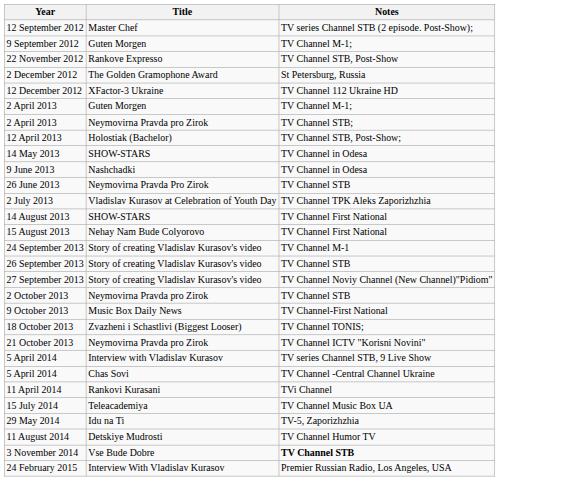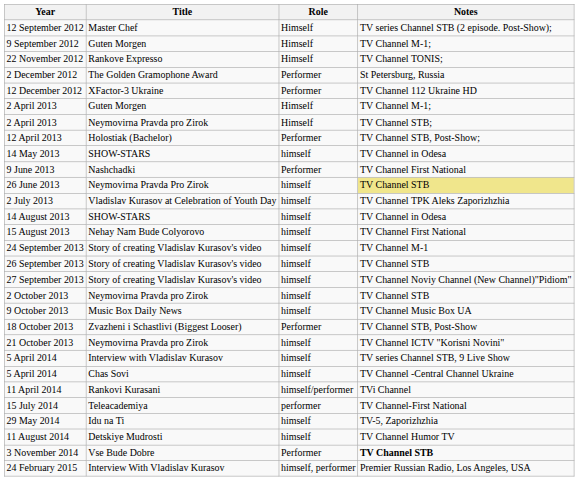 <table class="wikitable">
 <tr>
 <th>Year</th>
 <th>Title</th>
+<th>Role</th>
 <th>Notes</th>
 </tr>
 <tr>
 <td>12 September 2012</td>
 <td>Master Chef</td>
+<td>Himself</td>
 <td>TV series Channel STB (2 episode. Post-Show);</td>
 </tr>
 <tr>
 <td>9 September 2012</td>
 <td>Guten Morgen</td>
+<td>Himself</td>
 <td>TV Channel M-1;</td>
 </tr>
 <tr>
 <td>22 November 2012</td>
 <td>Rankove Expresso</td>
-<td>TV Channel STB, Post-Show</td>
+<td>Himself</td>
+<td>TV Channel TONIS;</td>
 </tr>
 <tr>
 <td>2 December 2012</td>
 <td>The Golden Gramophone Award</td>
+<td>Performer</td>
 <td>St Petersburg, Russia</td>
 </tr>
 <tr>
 <td>12 December 2012</td>
 <td>XFactor-3 Ukraine</td>
+<td>Performer </td>
 <td>TV Channel 112 Ukraine HD</td>
 </tr>
 <tr>
 <td>2 April 2013</td>
 <td>Guten Morgen</td>
+<td>Himself</td>
 <td>TV Channel M-1;</td>
 </tr>
 <tr>
 <td>2 April 2013</td>
 <td>Neymovirna Pravda pro Zirok</td>
+<td>Himself</td>
 <td>TV Channel STB;</td>
 </tr>
 <tr>
 <td>12 April 2013</td>
 <td>Holostiak (Bachelor)</td>
+<td>Performer</td>
 <td>TV Channel STB, Post-Show;</td>
 </tr>
 <tr>
 <td>14 May 2013</td>
 <td>SHOW-STARS</td>
+<td>himself</td>
 <td>TV Channel in Odesa</td>
 </tr>
 <tr>
 <td>9 June 2013</td>
 <td>Nashchadki</td>
-<td>TV Channel in Odesa</td>
+<td>Performer</td>
+<td>TV Channel First National</td>
 </tr>
 <tr>
 <td>26 June 2013</td>
 <td>Neymovirna Pravda Pro Zirok</td>
-<td>TV Channel STB</td>
+<td>himself</td>
+<td style="background: khaki;">TV Channel STB</td>
 </tr>
 <tr>
 <td>2 July 2013</td>
 <td>Vladislav Kurasov at Celebration of Youth Day</td>
+<td>himself</td>
 <td>TV Channel TPK Aleks Zaporizhzhia</td>
 </tr>
 <tr>
 <td>14 August 2013</td>
 <td>SHOW-STARS</td>
-<td>TV Channel First National</td>
+<td>himself</td>
+<td>TV Channel in Odesa</td>
 </tr>
 <tr>
 <td>15 August 2013</td>
 <td>Nehay Nam Bude Colyorovo</td>
+<td>himself</td>
 <td>TV Channel First National</td>
 </tr>
 <tr>
 <td>24 September 2013</td>
 <td>Story of creating Vladislav Kurasov's video</td>
+<td>himself</td>
 <td>TV Channel M-1</td>
 </tr>
 <tr>
 <td>26 September 2013</td>
 <td>Story of creating Vladislav Kurasov's video</td>
+<td>himself</td>
 <td>TV Channel STB</td>
 </tr>
 <tr>
 <td>27 September 2013</td>
 <td>Story of creating Vladislav Kurasov's video</td>
+<td>himself</td>
 <td>TV Channel Noviy Channel (New Channel)"Pidiom"</td>
 </tr>
 <tr>
 <td>2 October 2013</td>
 <td>Neymovirna Pravda pro Zirok</td>
+<td>himself</td>
 <td>TV Channel STB</td>
 </tr>
 <tr>
 <td>9 October 2013</td>
 <td>Music Box Daily News  </td>
-<td>TV Channel-First National</td>
+<td>himself</td>
+<td>TV Channel Music Box UA</td>
 </tr>
 <tr>
 <td>18 October 2013</td>
 <td>Zvazheni i Schastlivi (Biggest Looser)</td>
-<td>TV Channel TONIS;</td>
+<td>Performer</td>
+<td>TV Channel STB, Post-Show</td>
 </tr>
 <tr>
 <td>21 October 2013</td>
 <td>Neymovirna Pravda pro Zirok  </td>
+<td>himself</td>
 <td>TV Channel ICTV "Korisni Novini"</td>
 </tr>
 <tr>
 <td>5 April 2014</td>
 <td>Interview with Vladislav Kurasov</td>
+<td>himself</td>
 <td>TV series Channel STB, 9 Live Show</td>
 </tr>
 <tr>
 <td>5 April 2014</td>
 <td>Chas Sovi</td>
+<td>himself</td>
 <td>TV Channel -Central Channel Ukraine</td>
 </tr>
 <tr>
 <td>11 April 2014</td>
 <td>Rankovi Kurasani </td>
+<td>himself/performer</td>
 <td>TVi Channel</td>
 </tr>
 <tr>
 <td>15 July 2014</td>
 <td>Teleacademiya</td>
-<td>TV Channel Music Box UA</td>
+<td>performer</td>
+<td>TV Channel-First National</td>
 </tr>
 <tr>
 <td>29 May 2014</td>
 <td>Idu na Ti</td>
+<td>himself</td>
 <td>TV-5, Zaporizhzhia</td>
 </tr>
 <tr>
 <td>11 August 2014</td>
 <td>Detskiye Mudrosti</td>
+<td>himself</td>
 <td>TV Channel Humor TV</td>
 </tr>
 <tr>
 <td>3 November 2014</td>
 <td>Vse Bude Dobre </td>
+<td>Performer</td>
 <td><strong>TV Channel STB</strong></td>
 </tr>
 <tr>
 <td>24 February 2015</td>
 <td>Interview With Vladislav Kurasov</td>
+<td>himself, performer</td>
 <td>Premier Russian Radio, Los Angeles, USA </td>
 </tr>
 </table>
